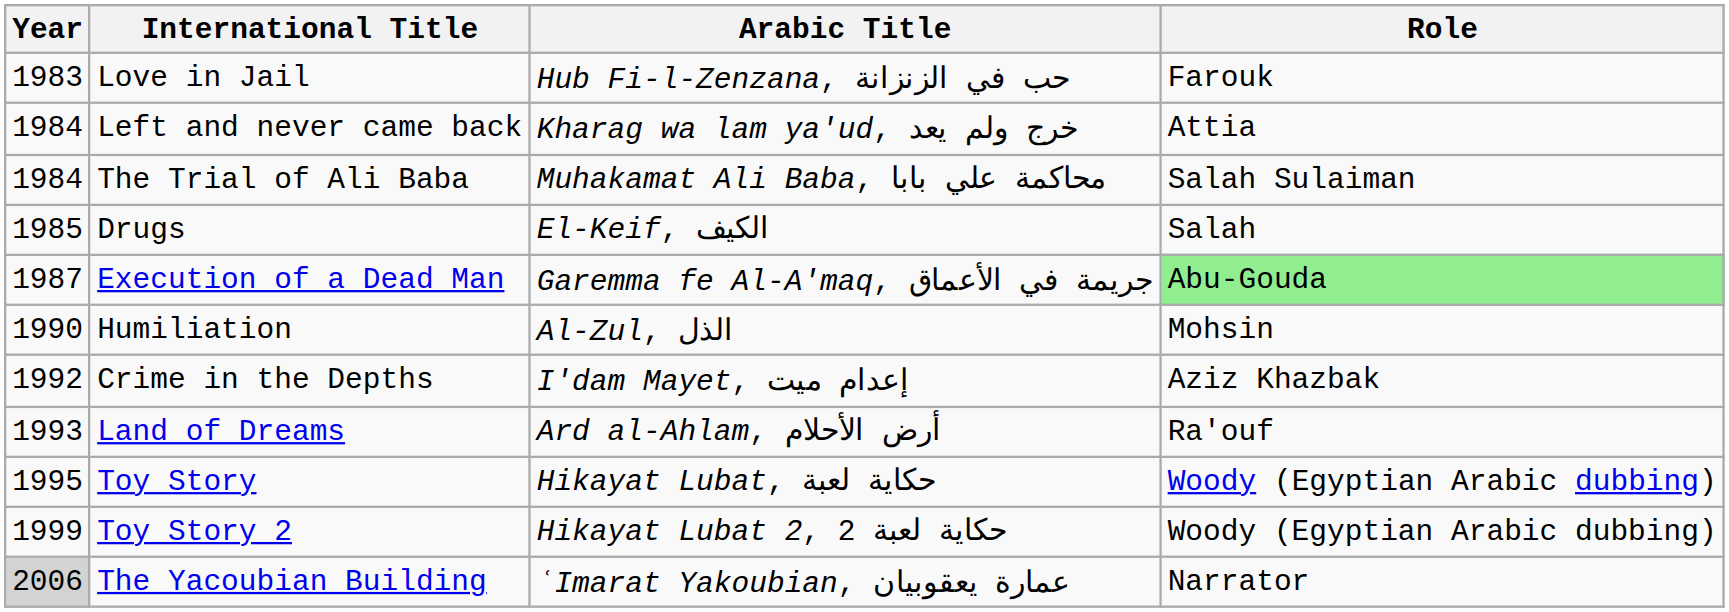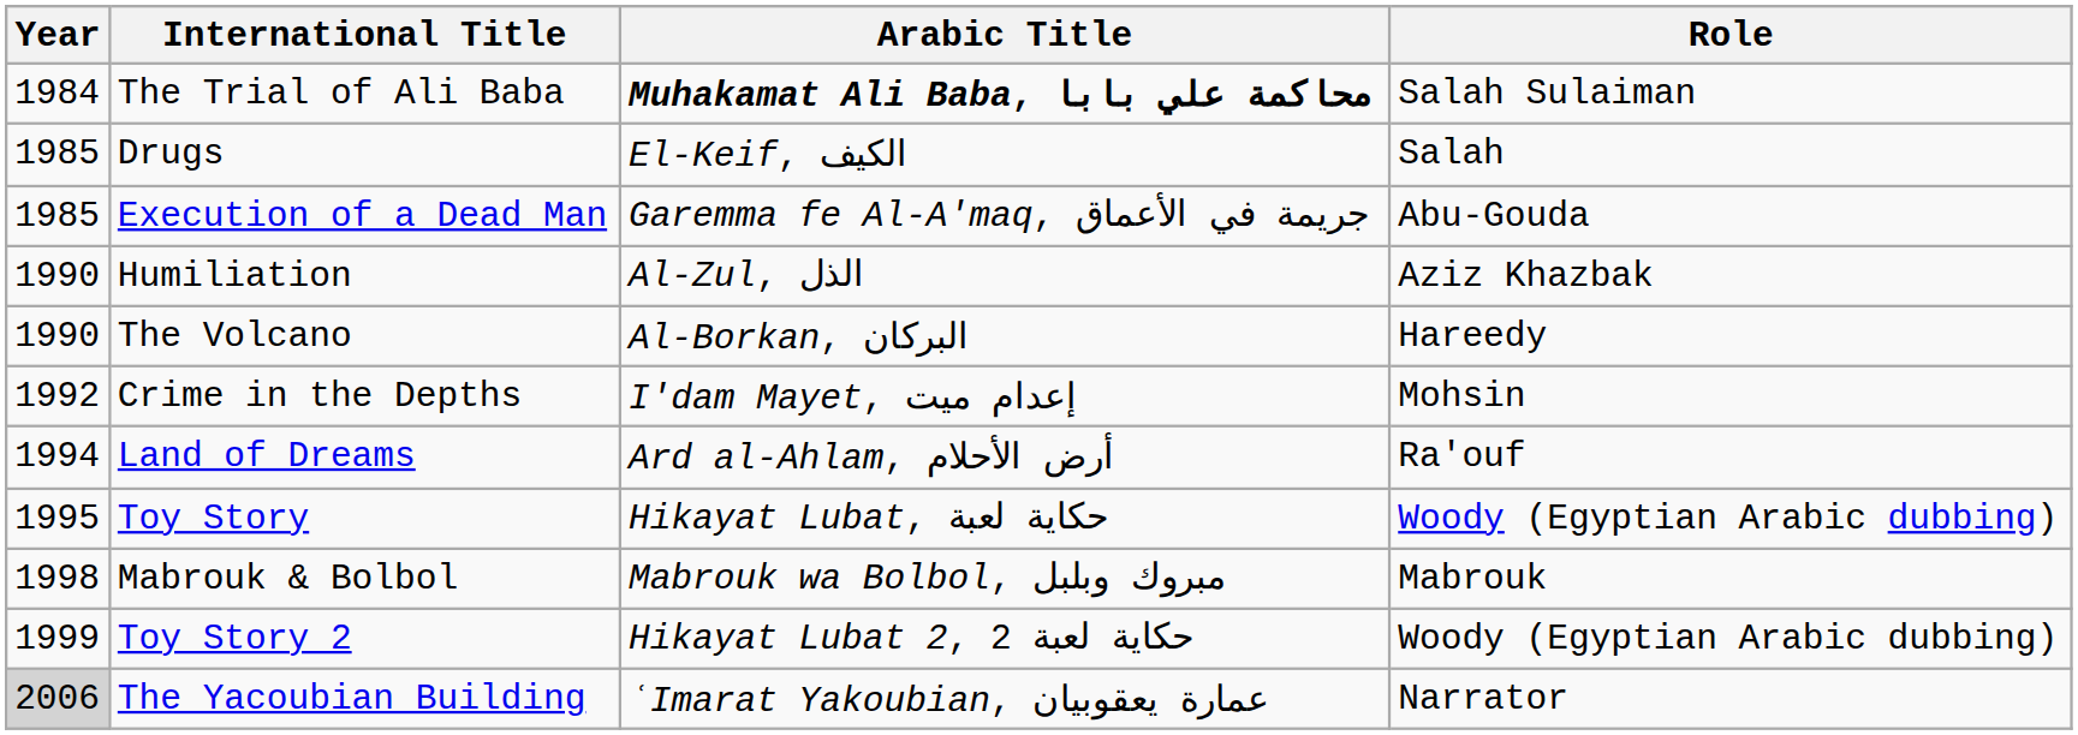 <table class="wikitable" style="width: 60%;">
 <tr bgcolor="#CCCCCC">
 <th>Year</th>
 <th>International Title</th>
 <th>Arabic Title</th>
 <th>Role</th>
 </tr>
 <tr>
-<td>1983</td>
-<td>Love in Jail</td>
-<td><em>Hub Fi-l-Zenzana</em>, حب في الزنزانة</td>
-<td>Farouk</td>
-</tr>
-<tr>
-<td>1984</td>
-<td>Left and never came back</td>
-<td><em>Kharag wa lam ya'ud</em>, خرج ولم يعد</td>
-<td>Attia</td>
-</tr>
-<tr>
 <td>1984</td>
 <td>The Trial of Ali Baba</td>
-<td><em>Muhakamat Ali Baba</em>, محاكمة علي بابا</td>
+<td><strong><em>Muhakamat Ali Baba</em>, محاكمة علي بابا</strong></td>
 <td>Salah Sulaiman</td>
 </tr>
 <tr>
 <td>1985</td>
 <td>Drugs</td>
 <td><em>El-Keif</em>, الكيف</td>
 <td>Salah</td>
 </tr>
 <tr>
-<td>1987</td>
+<td>1985</td>
 <td><a href='#'>Execution of a Dead Man</a></td>
 <td><em>Garemma fe Al-A'maq</em>, جريمة في الأعماق</td>
-<td style="background: lightgreen;">Abu-Gouda</td>
+<td>Abu-Gouda</td>
 </tr>
 <tr>
 <td>1990</td>
 <td>Humiliation</td>
 <td><em>Al-Zul</em>, الذل</td>
-<td>Mohsin</td>
+<td>Aziz Khazbak</td>
+</tr>
+<tr>
+<td>1990</td>
+<td>The Volcano</td>
+<td><em>Al-Borkan</em>, البركان</td>
+<td>Hareedy</td>
 </tr>
 <tr>
 <td>1992</td>
 <td>Crime in the Depths</td>
 <td><em>I'dam Mayet</em>, إعدام ميت</td>
-<td>Aziz Khazbak</td>
+<td>Mohsin</td>
 </tr>
 <tr>
-<td>1993</td>
+<td>1994</td>
 <td><a href='#'>Land of Dreams</a></td>
 <td><em>Ard al-Ahlam</em>, أرض الأحلام</td>
 <td>Ra'ouf</td>
 </tr>
 <tr>
 <td>1995</td>
 <td><a href='#'>Toy Story</a></td>
 <td><em>Hikayat Lubat</em>, حكاية لعبة</td>
 <td><a href='#'>Woody</a> (Egyptian Arabic <a href='#'>dubbing</a>)</td>
+</tr>
+<tr>
+<td>1998</td>
+<td>Mabrouk & Bolbol</td>
+<td><em>Mabrouk wa Bolbol</em>, مبروك وبلبل</td>
+<td>Mabrouk</td>
 </tr>
 <tr>
 <td>1999</td>
 <td><a href='#'>Toy Story 2</a></td>
 <td><em>Hikayat Lubat 2</em>, 2 حكاية لعبة</td>
 <td>Woody (Egyptian Arabic dubbing)</td>
 </tr>
 <tr>
 <td style="background: lightgrey;">2006</td>
 <td><a href='#'>The Yacoubian Building</a></td>
 <td><em>ʿImarat Yakoubian</em>, عمارة يعقوبيان</td>
 <td>Narrator</td>
 </tr>
 </table>
